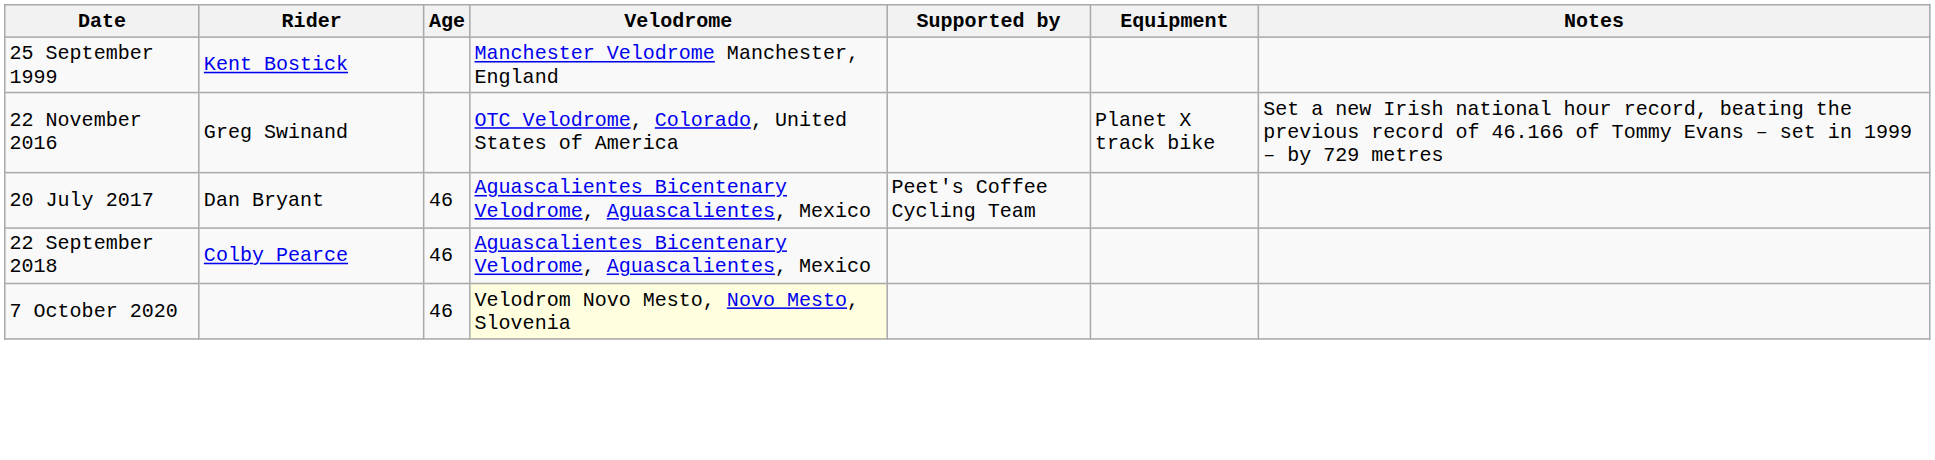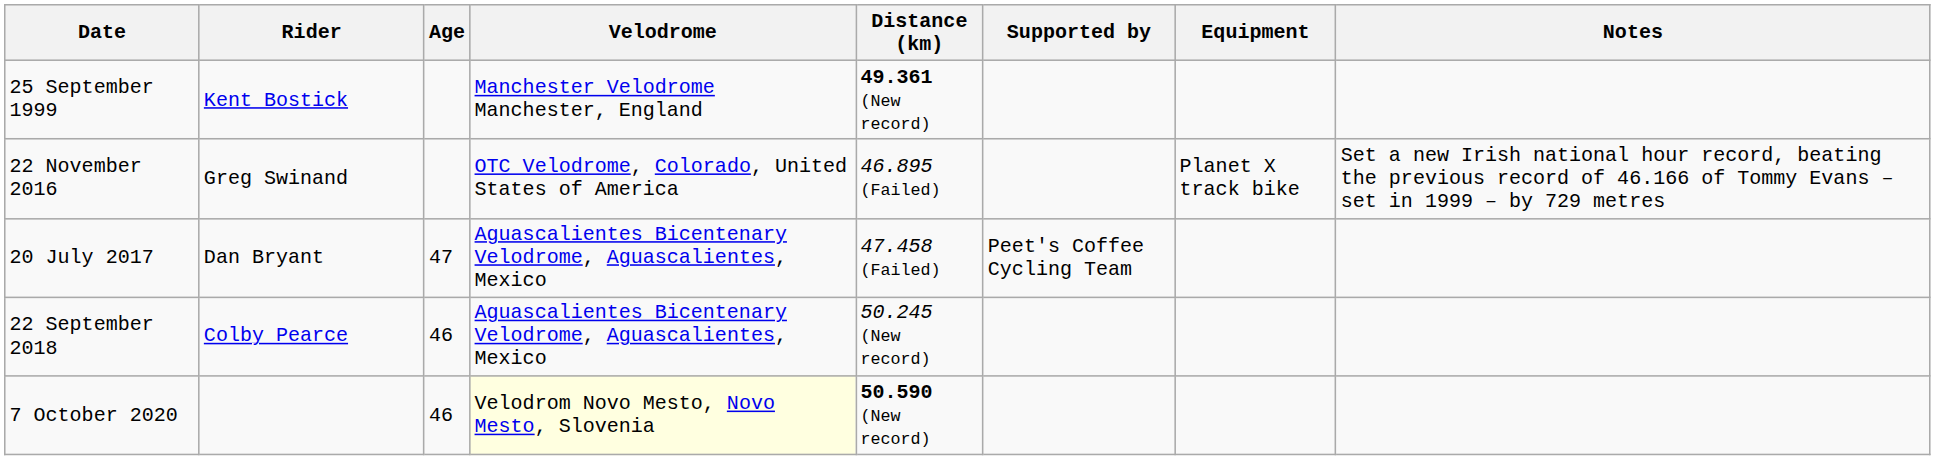 <table class="wikitable sortable mw-collapsible mw-collapsed" style="min-width:22em">
 <tr>
 <th width=120>Date</th>
 <th width=140>Rider</th>
 <th>Age</th>
 <th>Velodrome</th>
+<th>Distance (km)</th>
 <th>Supported by</th>
 <th>Equipment</th>
 <th>Notes</th>
 </tr>
 <tr>
 <td>25 September 1999</td>
 <td> <a href='#'>Kent Bostick</a></td>
 <td></td>
 <td><a href='#'>Manchester Velodrome</a> Manchester, England</td>
+<td><strong>49.361</strong><br><small>(New record)</small></td>
 <td></td>
 <td></td>
 <td></td>
 </tr>
 <tr>
 <td>22 November 2016</td>
 <td> Greg Swinand</td>
 <td></td>
 <td><a href='#'>OTC Velodrome</a>, <a href='#'>Colorado</a>, United States of America</td>
+<td><em>46.895</em><br><small>(Failed)</small></td>
 <td></td>
 <td>Planet X track bike</td>
 <td>Set a new Irish national hour record, beating the previous record of 46.166 of Tommy Evans – set in 1999 – by 729 metres</td>
 </tr>
 <tr>
 <td>20 July 2017</td>
 <td> Dan Bryant</td>
-<td>46</td>
+<td>47</td>
 <td><a href='#'>Aguascalientes Bicentenary Velodrome</a>, <a href='#'>Aguascalientes</a>, Mexico</td>
+<td><em>47.458</em><br><small>(Failed)</small></td>
 <td>Peet's Coffee Cycling Team</td>
 <td></td>
 <td></td>
 </tr>
 <tr>
 <td>22 September 2018</td>
 <td> <a href='#'>Colby Pearce</a></td>
 <td>46</td>
 <td><a href='#'>Aguascalientes Bicentenary Velodrome</a>, <a href='#'>Aguascalientes</a>, Mexico</td>
+<td><em>50.245</em><br><small>(New record)</small></td>
 <td></td>
 <td></td>
 <td></td>
 </tr>
 <tr>
 <td>7 October 2020</td>
 <td></td>
 <td>46</td>
 <td style="background: lightyellow;">Velodrom Novo Mesto, <a href='#'>Novo Mesto</a>, Slovenia</td>
+<td><strong>50.590</strong><br><small>(New record)</small></td>
 <td></td>
 <td></td>
 <td></td>
 </tr>
 </table>
